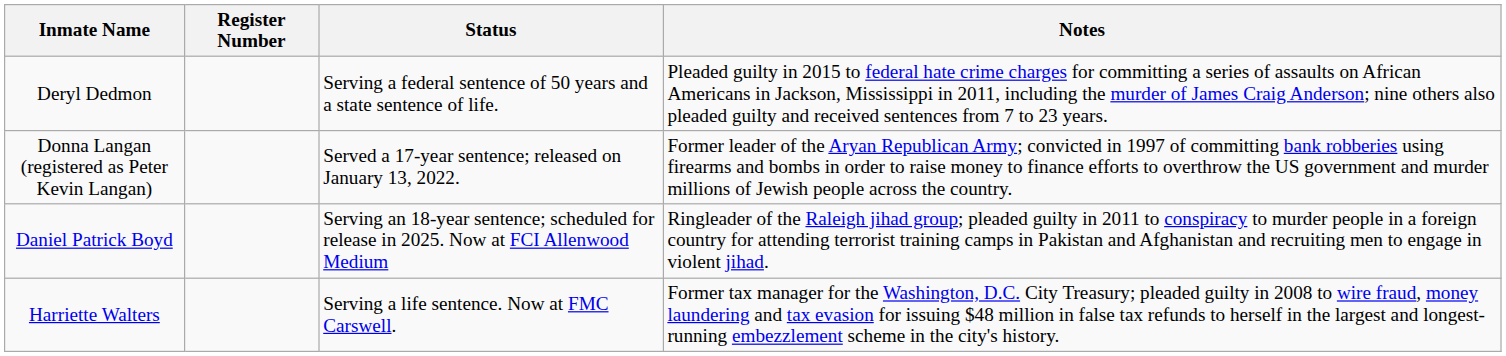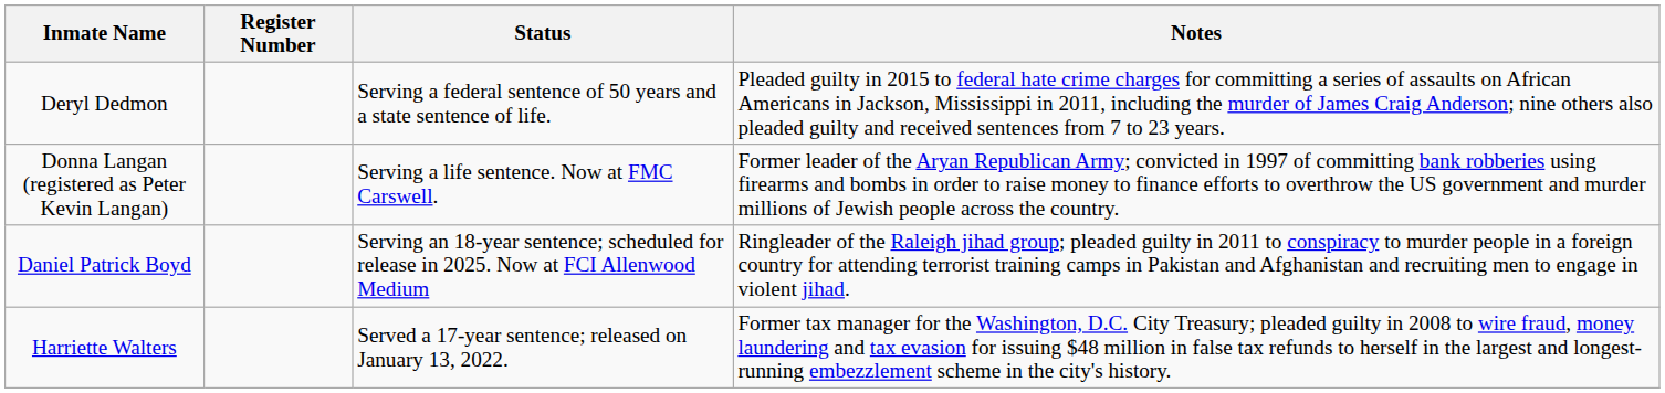 <table class="wikitable sortable">
 <tr>
 <th width=12%>Inmate Name</th>
 <th width=9%>Register Number</th>
 <th width=23%>Status</th>
 <th width=56%>Notes</th>
 </tr>
 <tr>
 <td align="center">Deryl Dedmon</td>
 <td align="center"></td>
 <td>Serving a federal sentence of 50 years and a state sentence of life.</td>
 <td>Pleaded guilty in 2015 to <a href='#'>federal hate crime charges</a> for committing a series of assaults on African Americans in Jackson, Mississippi in 2011, including the <a href='#'>murder of James Craig Anderson</a>; nine others also pleaded guilty and received sentences from 7 to 23 years.</td>
 </tr>
 <tr>
 <td align="center">Donna Langan (registered as Peter Kevin Langan)</td>
 <td align="center"></td>
-<td>Served a 17-year sentence; released on January 13, 2022.</td>
+<td>Serving a life sentence. Now at <a href='#'>FMC Carswell</a>.</td>
 <td>Former leader of the <a href='#'>Aryan Republican Army</a>; convicted in 1997 of committing <a href='#'>bank robberies</a> using firearms and bombs in order to raise money to finance efforts to overthrow the US government and murder millions of Jewish people across the country.</td>
 </tr>
 <tr>
 <td style="text-align:center;"><a href='#'>Daniel Patrick Boyd</a></td>
 <td style="text-align:center;"></td>
 <td>Serving an 18-year sentence; scheduled for release in 2025. Now at <a href='#'>FCI Allenwood Medium</a></td>
 <td>Ringleader of the <a href='#'>Raleigh jihad group</a>; pleaded guilty in 2011 to <a href='#'>conspiracy</a> to murder people in a foreign country for attending terrorist training camps in Pakistan and Afghanistan and recruiting men to engage in violent <a href='#'>jihad</a>.</td>
 </tr>
 <tr>
 <td align="center"><a href='#'>Harriette Walters</a></td>
 <td align="center"></td>
-<td>Serving a life sentence. Now at <a href='#'>FMC Carswell</a>.</td>
+<td>Served a 17-year sentence; released on January 13, 2022.</td>
 <td>Former tax manager for the <a href='#'>Washington, D.C.</a> City Treasury; pleaded guilty in 2008 to <a href='#'>wire fraud</a>, <a href='#'>money laundering</a> and <a href='#'>tax evasion</a> for issuing $48 million in false tax refunds to herself in the largest and longest-running <a href='#'>embezzlement</a> scheme in the city's history.</td>
 </tr>
 </table>
